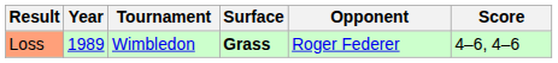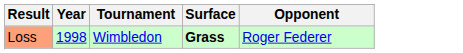 <table class="sortable wikitable">
 <tr>
 <th style="width:40px;">Result</th>
 <th style="width:30px;">Year</th>
 <th style="width:100px;">Tournament</th>
 <th style="width:50px;">Surface</th>
 <th style="width:150px;">Opponent</th>
-<th style="width:90px;" class="unsortable">Score</th>
 </tr>
 <tr style="background:#ccffcc;">
 <td style="background:#ffa07a;">Loss</td>
-<td><a href='#'>1989</a></td>
+<td><a href='#'>1998</a></td>
 <td><a href='#'>Wimbledon</a></td>
 <td><strong>Grass</strong></td>
 <td> <a href='#'>Roger Federer</a></td>
-<td>4–6, 4–6</td>
 </tr>
 </table>
